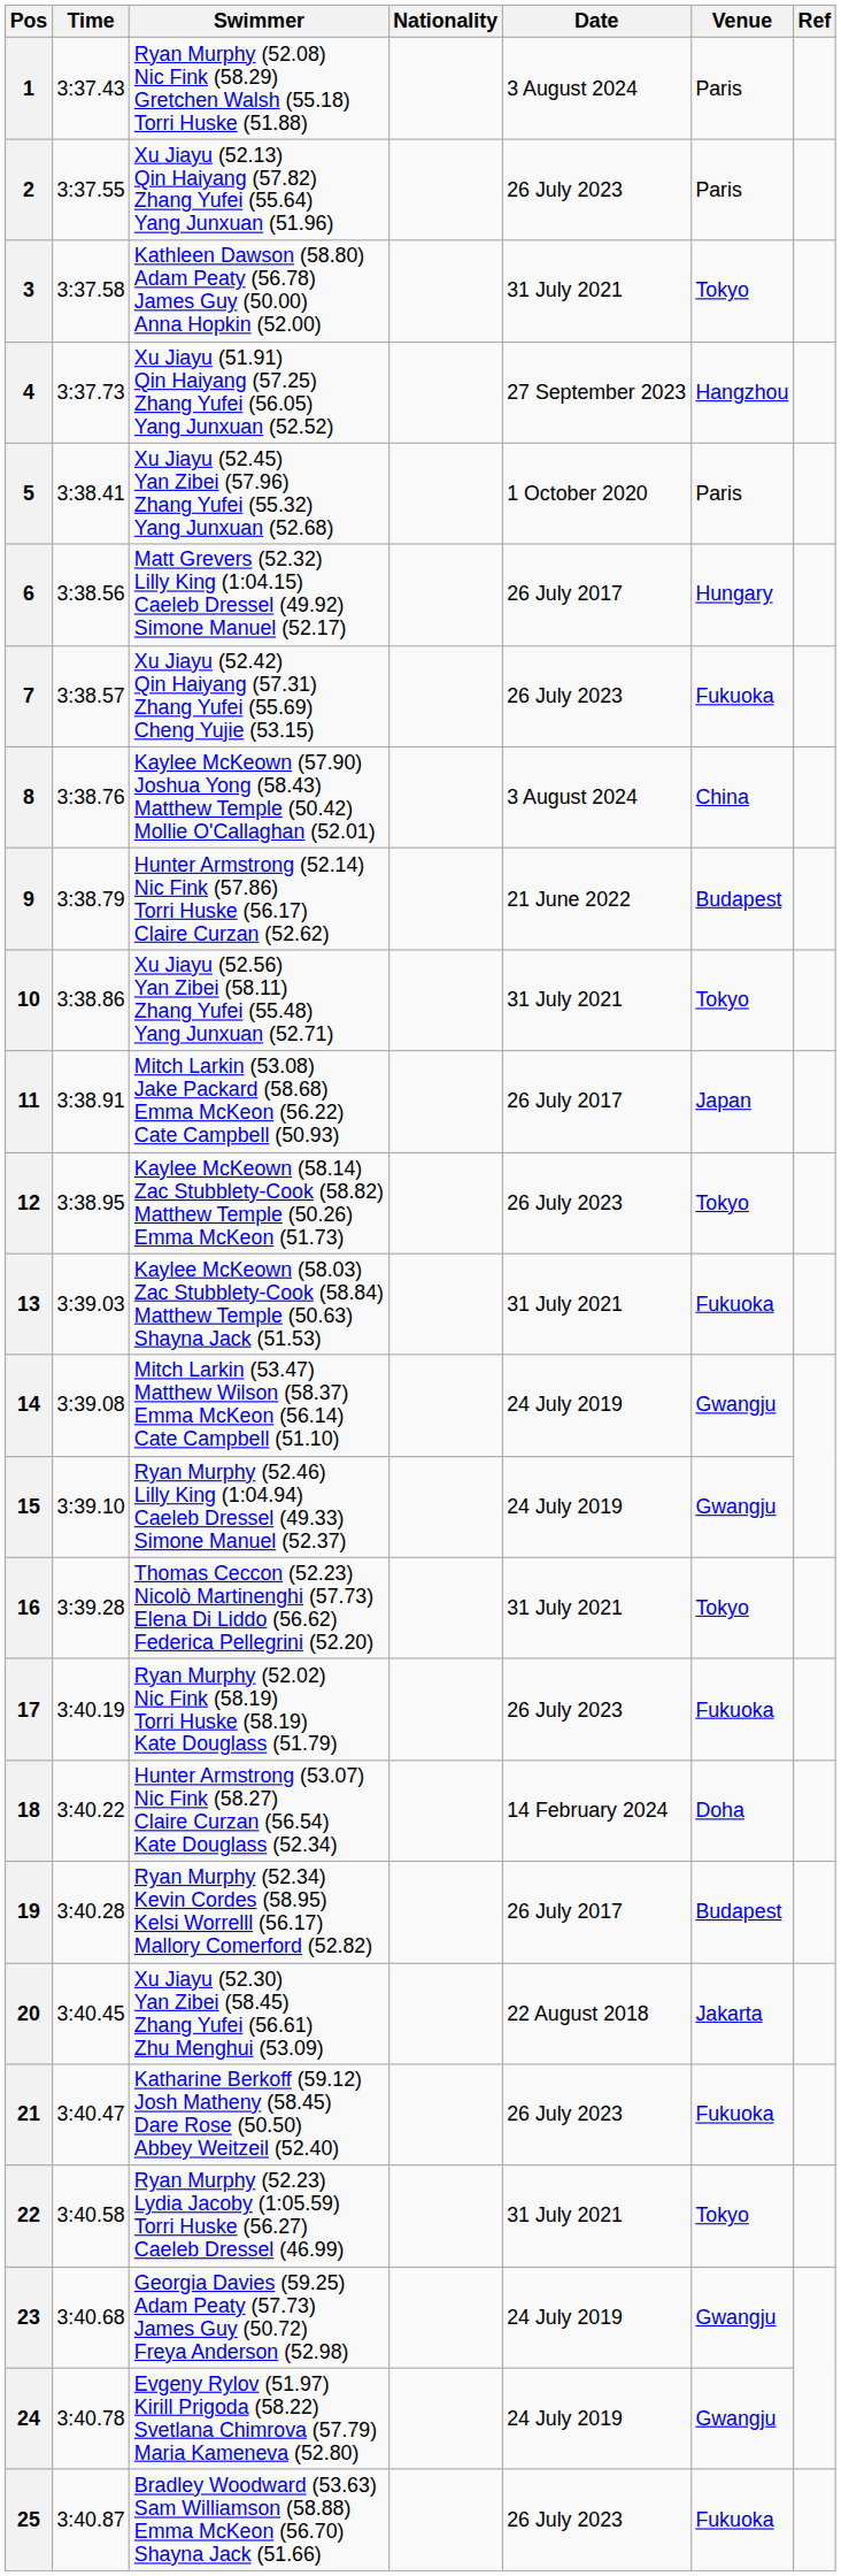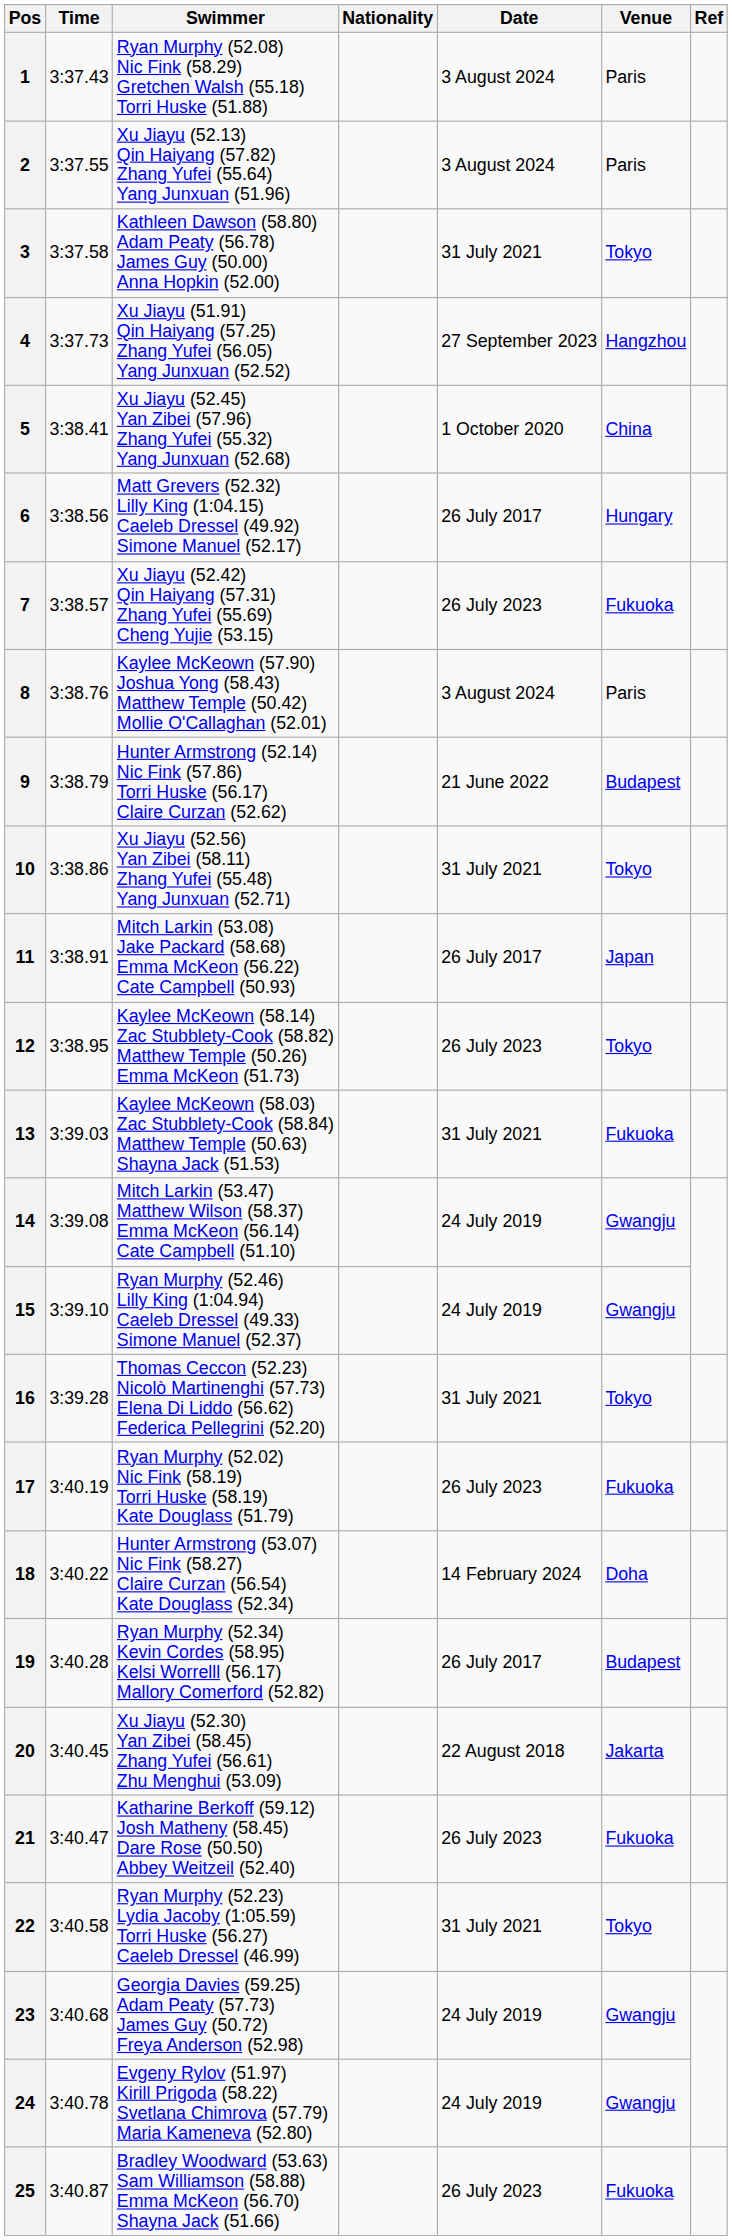 <table class="wikitable">
 <tr>
 <th>Pos</th>
 <th>Time</th>
 <th>Swimmer</th>
 <th>Nationality</th>
 <th>Date</th>
 <th>Venue</th>
 <th>Ref</th>
 </tr>
 <tr>
 <th>1</th>
 <td>3:37.43</td>
 <td><a href='#'>Ryan Murphy</a> (52.08)<br><a href='#'>Nic Fink</a> (58.29)<br><a href='#'>Gretchen Walsh</a> (55.18)<br><a href='#'>Torri Huske</a> (51.88)</td>
 <td></td>
 <td>3 August 2024</td>
 <td>Paris</td>
 <td></td>
 </tr>
 <tr>
 <th>2</th>
 <td>3:37.55</td>
 <td><a href='#'>Xu Jiayu</a> (52.13)<br><a href='#'>Qin Haiyang</a> (57.82)<br><a href='#'>Zhang Yufei</a> (55.64)<br><a href='#'>Yang Junxuan</a> (51.96)</td>
 <td></td>
-<td>26 July 2023</td>
+<td>3 August 2024</td>
 <td>Paris</td>
 <td></td>
 </tr>
 <tr>
 <th>3</th>
 <td>3:37.58</td>
 <td><a href='#'>Kathleen Dawson</a> (58.80)<br><a href='#'>Adam Peaty</a> (56.78)<br><a href='#'>James Guy</a> (50.00)<br><a href='#'>Anna Hopkin</a> (52.00)</td>
 <td></td>
 <td>31 July 2021</td>
 <td><a href='#'>Tokyo</a></td>
 <td></td>
 </tr>
 <tr>
 <th>4</th>
 <td>3:37.73</td>
 <td><a href='#'>Xu Jiayu</a> (51.91)<br><a href='#'>Qin Haiyang</a> (57.25)<br><a href='#'>Zhang Yufei</a> (56.05)<br><a href='#'>Yang Junxuan</a> (52.52)</td>
 <td></td>
 <td>27 September 2023</td>
 <td><a href='#'>Hangzhou</a></td>
 <td></td>
 </tr>
 <tr>
 <th>5</th>
 <td>3:38.41</td>
 <td><a href='#'>Xu Jiayu</a> (52.45)<br><a href='#'>Yan Zibei</a> (57.96)<br><a href='#'>Zhang Yufei</a> (55.32)<br><a href='#'>Yang Junxuan</a> (52.68)</td>
 <td></td>
 <td>1 October 2020</td>
-<td>Paris</td>
+<td><a href='#'>China</a></td>
 <td></td>
 </tr>
 <tr>
 <th>6</th>
 <td>3:38.56</td>
 <td><a href='#'>Matt Grevers</a> (52.32)<br><a href='#'>Lilly King</a> (1:04.15)<br><a href='#'>Caeleb Dressel</a> (49.92)<br><a href='#'>Simone Manuel</a> (52.17)</td>
 <td></td>
 <td>26 July 2017</td>
 <td><a href='#'>Hungary</a></td>
 </tr>
 <tr>
 <th>7</th>
 <td>3:38.57</td>
 <td><a href='#'>Xu Jiayu</a> (52.42)<br><a href='#'>Qin Haiyang</a> (57.31)<br><a href='#'>Zhang Yufei</a> (55.69)<br><a href='#'>Cheng Yujie</a> (53.15)</td>
 <td></td>
 <td>26 July 2023</td>
 <td><a href='#'>Fukuoka</a></td>
 <td></td>
 </tr>
 <tr>
 <th>8</th>
 <td>3:38.76</td>
 <td><a href='#'>Kaylee McKeown</a> (57.90)<br><a href='#'>Joshua Yong</a> (58.43)<br><a href='#'>Matthew Temple</a> (50.42)<br><a href='#'>Mollie O'Callaghan</a> (52.01)</td>
 <td></td>
 <td>3 August 2024</td>
-<td><a href='#'>China</a></td>
+<td>Paris</td>
 <td></td>
 </tr>
 <tr>
 <th>9</th>
 <td>3:38.79</td>
 <td><a href='#'>Hunter Armstrong</a> (52.14)<br><a href='#'>Nic Fink</a> (57.86)<br><a href='#'>Torri Huske</a> (56.17)<br><a href='#'>Claire Curzan</a> (52.62)</td>
 <td></td>
 <td>21 June 2022</td>
 <td><a href='#'>Budapest</a></td>
 <td></td>
 </tr>
 <tr>
 <th>10</th>
 <td>3:38.86</td>
 <td><a href='#'>Xu Jiayu</a> (52.56)<br><a href='#'>Yan Zibei</a> (58.11)<br><a href='#'>Zhang Yufei</a> (55.48)<br><a href='#'>Yang Junxuan</a> (52.71)</td>
 <td></td>
 <td>31 July 2021</td>
 <td><a href='#'>Tokyo</a></td>
 <td></td>
 </tr>
 <tr>
 <th>11</th>
 <td>3:38.91</td>
 <td><a href='#'>Mitch Larkin</a> (53.08)<br><a href='#'>Jake Packard</a> (58.68)<br><a href='#'>Emma McKeon</a> (56.22)<br><a href='#'>Cate Campbell</a> (50.93)</td>
 <td></td>
 <td>26 July 2017</td>
 <td><a href='#'>Japan</a></td>
 </tr>
 <tr>
 <th>12</th>
 <td>3:38.95</td>
 <td><a href='#'>Kaylee McKeown</a> (58.14)<br><a href='#'>Zac Stubblety-Cook</a> (58.82)<br><a href='#'>Matthew Temple</a> (50.26)<br><a href='#'>Emma McKeon</a> (51.73)</td>
 <td></td>
 <td>26 July 2023</td>
 <td><a href='#'>Tokyo</a></td>
 <td></td>
 </tr>
 <tr>
 <th>13</th>
 <td>3:39.03</td>
 <td><a href='#'>Kaylee McKeown</a> (58.03)<br><a href='#'>Zac Stubblety-Cook</a> (58.84)<br><a href='#'>Matthew Temple</a> (50.63)<br><a href='#'>Shayna Jack</a> (51.53)</td>
 <td></td>
 <td>31 July 2021</td>
 <td><a href='#'>Fukuoka</a></td>
 <td></td>
 </tr>
 <tr>
 <th>14</th>
 <td>3:39.08</td>
 <td><a href='#'>Mitch Larkin</a> (53.47)<br><a href='#'>Matthew Wilson</a> (58.37)<br><a href='#'>Emma McKeon</a> (56.14)<br><a href='#'>Cate Campbell</a> (51.10)</td>
 <td></td>
 <td>24 July 2019</td>
 <td><a href='#'>Gwangju</a></td>
 </tr>
 <tr>
 <th>15</th>
 <td>3:39.10</td>
 <td><a href='#'>Ryan Murphy</a> (52.46)<br><a href='#'>Lilly King</a> (1:04.94)<br><a href='#'>Caeleb Dressel</a> (49.33)<br><a href='#'>Simone Manuel</a> (52.37)</td>
 <td></td>
 <td>24 July 2019</td>
 <td><a href='#'>Gwangju</a></td>
 </tr>
 <tr>
 <th>16</th>
 <td>3:39.28</td>
 <td><a href='#'>Thomas Ceccon</a> (52.23)<br><a href='#'>Nicolò Martinenghi</a> (57.73)<br><a href='#'>Elena Di Liddo</a> (56.62)<br><a href='#'>Federica Pellegrini</a> (52.20)</td>
 <td></td>
 <td>31 July 2021</td>
 <td><a href='#'>Tokyo</a></td>
 <td></td>
 </tr>
 <tr>
 <th>17</th>
 <td>3:40.19</td>
 <td><a href='#'>Ryan Murphy</a> (52.02)<br><a href='#'>Nic Fink</a> (58.19)<br><a href='#'>Torri Huske</a> (58.19)<br><a href='#'>Kate Douglass</a> (51.79)</td>
 <td></td>
 <td>26 July 2023</td>
 <td><a href='#'>Fukuoka</a></td>
 <td></td>
 </tr>
 <tr>
 <th>18</th>
 <td>3:40.22</td>
 <td><a href='#'>Hunter Armstrong</a> (53.07)<br><a href='#'>Nic Fink</a> (58.27)<br><a href='#'>Claire Curzan</a> (56.54)<br><a href='#'>Kate Douglass</a> (52.34)</td>
 <td></td>
 <td>14 February 2024</td>
 <td><a href='#'>Doha</a></td>
 <td></td>
 </tr>
 <tr>
 <th>19</th>
 <td>3:40.28</td>
 <td><a href='#'>Ryan Murphy</a> (52.34)<br><a href='#'>Kevin Cordes</a> (58.95)<br><a href='#'>Kelsi Worrelll</a> (56.17)<br><a href='#'>Mallory Comerford</a> (52.82)</td>
 <td></td>
 <td>26 July 2017</td>
 <td><a href='#'>Budapest</a></td>
 </tr>
 <tr>
 <th>20</th>
 <td>3:40.45</td>
 <td><a href='#'>Xu Jiayu</a> (52.30)<br><a href='#'>Yan Zibei</a> (58.45)<br><a href='#'>Zhang Yufei</a> (56.61)<br><a href='#'>Zhu Menghui</a> (53.09)</td>
 <td></td>
 <td>22 August 2018</td>
 <td><a href='#'>Jakarta</a></td>
 <td></td>
 </tr>
 <tr>
 <th>21</th>
 <td>3:40.47</td>
 <td><a href='#'>Katharine Berkoff</a> (59.12)<br><a href='#'>Josh Matheny</a> (58.45)<br><a href='#'>Dare Rose</a> (50.50)<br><a href='#'>Abbey Weitzeil</a> (52.40)</td>
 <td></td>
 <td>26 July 2023</td>
 <td><a href='#'>Fukuoka</a></td>
 <td></td>
 </tr>
 <tr>
 <th>22</th>
 <td>3:40.58</td>
 <td><a href='#'>Ryan Murphy</a> (52.23)<br><a href='#'>Lydia Jacoby</a> (1:05.59)<br><a href='#'>Torri Huske</a> (56.27)<br><a href='#'>Caeleb Dressel</a> (46.99)</td>
 <td></td>
 <td>31 July 2021</td>
 <td><a href='#'>Tokyo</a></td>
 <td></td>
 </tr>
 <tr>
 <th>23</th>
 <td>3:40.68</td>
 <td><a href='#'>Georgia Davies</a> (59.25)<br><a href='#'>Adam Peaty</a> (57.73)<br><a href='#'>James Guy</a> (50.72)<br><a href='#'>Freya Anderson</a> (52.98)</td>
 <td></td>
 <td>24 July 2019</td>
 <td><a href='#'>Gwangju</a></td>
 </tr>
 <tr>
 <th>24</th>
 <td>3:40.78</td>
 <td><a href='#'>Evgeny Rylov</a> (51.97)<br><a href='#'>Kirill Prigoda</a> (58.22)<br><a href='#'>Svetlana Chimrova</a> (57.79)<br><a href='#'>Maria Kameneva</a> (52.80)</td>
 <td></td>
 <td>24 July 2019</td>
 <td><a href='#'>Gwangju</a></td>
 </tr>
 <tr>
 <th>25</th>
 <td>3:40.87</td>
 <td><a href='#'>Bradley Woodward</a> (53.63)<br><a href='#'>Sam Williamson</a> (58.88)<br><a href='#'>Emma McKeon</a> (56.70)<br><a href='#'>Shayna Jack</a> (51.66)</td>
 <td></td>
 <td>26 July 2023</td>
 <td><a href='#'>Fukuoka</a></td>
 <td></td>
 </tr>
 </table>
